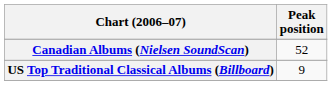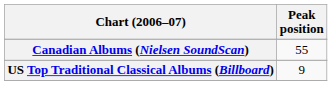 <table class="wikitable sortable plainrowheaders" style="text-align:center">
 <tr>
 <th scope="col">Chart (2006–07)</th>
 <th scope="col">Peak<br>position</th>
 </tr>
 <tr>
 </tr>
 <tr>
 </tr>
 <tr>
 </tr>
 <tr>
 <th scope="row"><a href='#'>Canadian Albums</a> (<em><a href='#'>Nielsen SoundScan</a></em>)</th>
-<td>52</td>
+<td>55</td>
 </tr>
 <tr>
 </tr>
 <tr>
 </tr>
 <tr>
 </tr>
 <tr>
 </tr>
 <tr>
 </tr>
 <tr>
 </tr>
 <tr>
 </tr>
 <tr>
 </tr>
 <tr>
 </tr>
 <tr>
 </tr>
 <tr>
 </tr>
 <tr>
 </tr>
 <tr>
 </tr>
 <tr>
 </tr>
 <tr>
 <th scope="row">US <a href='#'>Top Traditional Classical Albums</a> (<a href='#'><em>Billboard</em></a>)</th>
 <td>9</td>
 </tr>
 <tr>
 </tr>
 </table>
